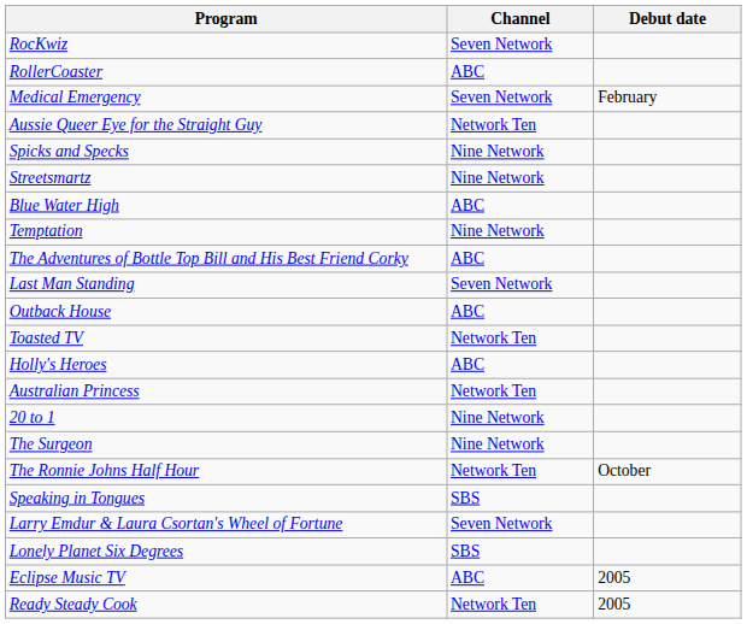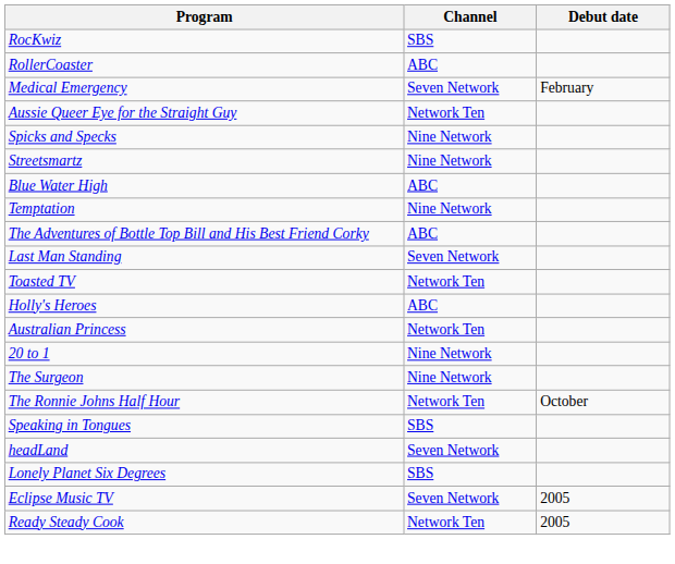 <table class="wikitable sortable" width="100%" style="font-size:87%;">
 <tr bgcolor="#efefef">
 <th width=60%>Program</th>
 <th width=20%>Channel</th>
 <th width=20%>Debut date</th>
 </tr>
 <tr>
 <td><em><a href='#'>RocKwiz</a></em></td>
-<td><a href='#'>Seven Network</a></td>
+<td><a href='#'>SBS</a></td>
 <td></td>
 </tr>
 <tr>
 <td><em><a href='#'>RollerCoaster</a></em></td>
 <td><a href='#'>ABC</a></td>
 <td></td>
 </tr>
 <tr>
 <td><em><a href='#'>Medical Emergency</a></em></td>
 <td><a href='#'>Seven Network</a></td>
 <td>February</td>
 </tr>
 <tr>
 <td><em><a href='#'>Aussie Queer Eye for the Straight Guy</a></em></td>
 <td><a href='#'>Network Ten</a></td>
 <td></td>
 </tr>
 <tr>
 <td><em><a href='#'>Spicks and Specks</a></em></td>
 <td><a href='#'>Nine Network</a></td>
 <td></td>
 </tr>
 <tr>
 <td><em><a href='#'>Streetsmartz</a></em></td>
 <td><a href='#'>Nine Network</a></td>
 <td></td>
 </tr>
 <tr>
 <td><em><a href='#'>Blue Water High</a></em></td>
 <td><a href='#'>ABC</a></td>
 <td></td>
 </tr>
 <tr>
 <td><em><a href='#'>Temptation</a></em></td>
 <td><a href='#'>Nine Network</a></td>
 <td></td>
 </tr>
 <tr>
 <td><em><a href='#'>The Adventures of Bottle Top Bill and His Best Friend Corky</a></em></td>
 <td><a href='#'>ABC</a></td>
 <td></td>
 </tr>
 <tr>
 <td><em><a href='#'>Last Man Standing</a></em></td>
 <td><a href='#'>Seven Network</a></td>
 <td></td>
 </tr>
 <tr>
-<td><em><a href='#'>Outback House</a></em></td>
-<td><a href='#'>ABC</a></td>
-<td></td>
-</tr>
-<tr>
 <td><em><a href='#'>Toasted TV</a></em></td>
 <td><a href='#'>Network Ten</a></td>
 <td></td>
 </tr>
 <tr>
 <td><em><a href='#'>Holly's Heroes</a></em></td>
 <td><a href='#'>ABC</a></td>
 <td></td>
 </tr>
 <tr>
 <td><em><a href='#'>Australian Princess</a></em></td>
 <td><a href='#'>Network Ten</a></td>
 <td></td>
 </tr>
 <tr>
 <td><em><a href='#'>20 to 1</a></em></td>
 <td><a href='#'>Nine Network</a></td>
 <td></td>
 </tr>
 <tr>
 <td><em><a href='#'>The Surgeon</a></em></td>
 <td><a href='#'>Nine Network</a></td>
 <td></td>
 </tr>
 <tr>
 <td><em><a href='#'>The Ronnie Johns Half Hour</a></em></td>
 <td><a href='#'>Network Ten</a></td>
 <td>October</td>
 </tr>
 <tr>
 <td><em><a href='#'>Speaking in Tongues</a></em></td>
 <td><a href='#'>SBS</a></td>
 <td></td>
 </tr>
 <tr>
-<td><em><a href='#'>Larry Emdur & Laura Csortan's Wheel of Fortune</a></em></td>
+<td><em><a href='#'>headLand</a></em></td>
 <td><a href='#'>Seven Network</a></td>
 <td></td>
 </tr>
 <tr>
 <td><em><a href='#'>Lonely Planet Six Degrees</a></em></td>
 <td><a href='#'>SBS</a></td>
 <td></td>
 </tr>
 <tr>
 <td><em><a href='#'>Eclipse Music TV</a></em></td>
-<td><a href='#'>ABC</a></td>
+<td><a href='#'>Seven Network</a></td>
 <td>2005</td>
 </tr>
 <tr>
 <td><em><a href='#'>Ready Steady Cook</a></em></td>
 <td><a href='#'>Network Ten</a></td>
 <td>2005</td>
 </tr>
 </table>
